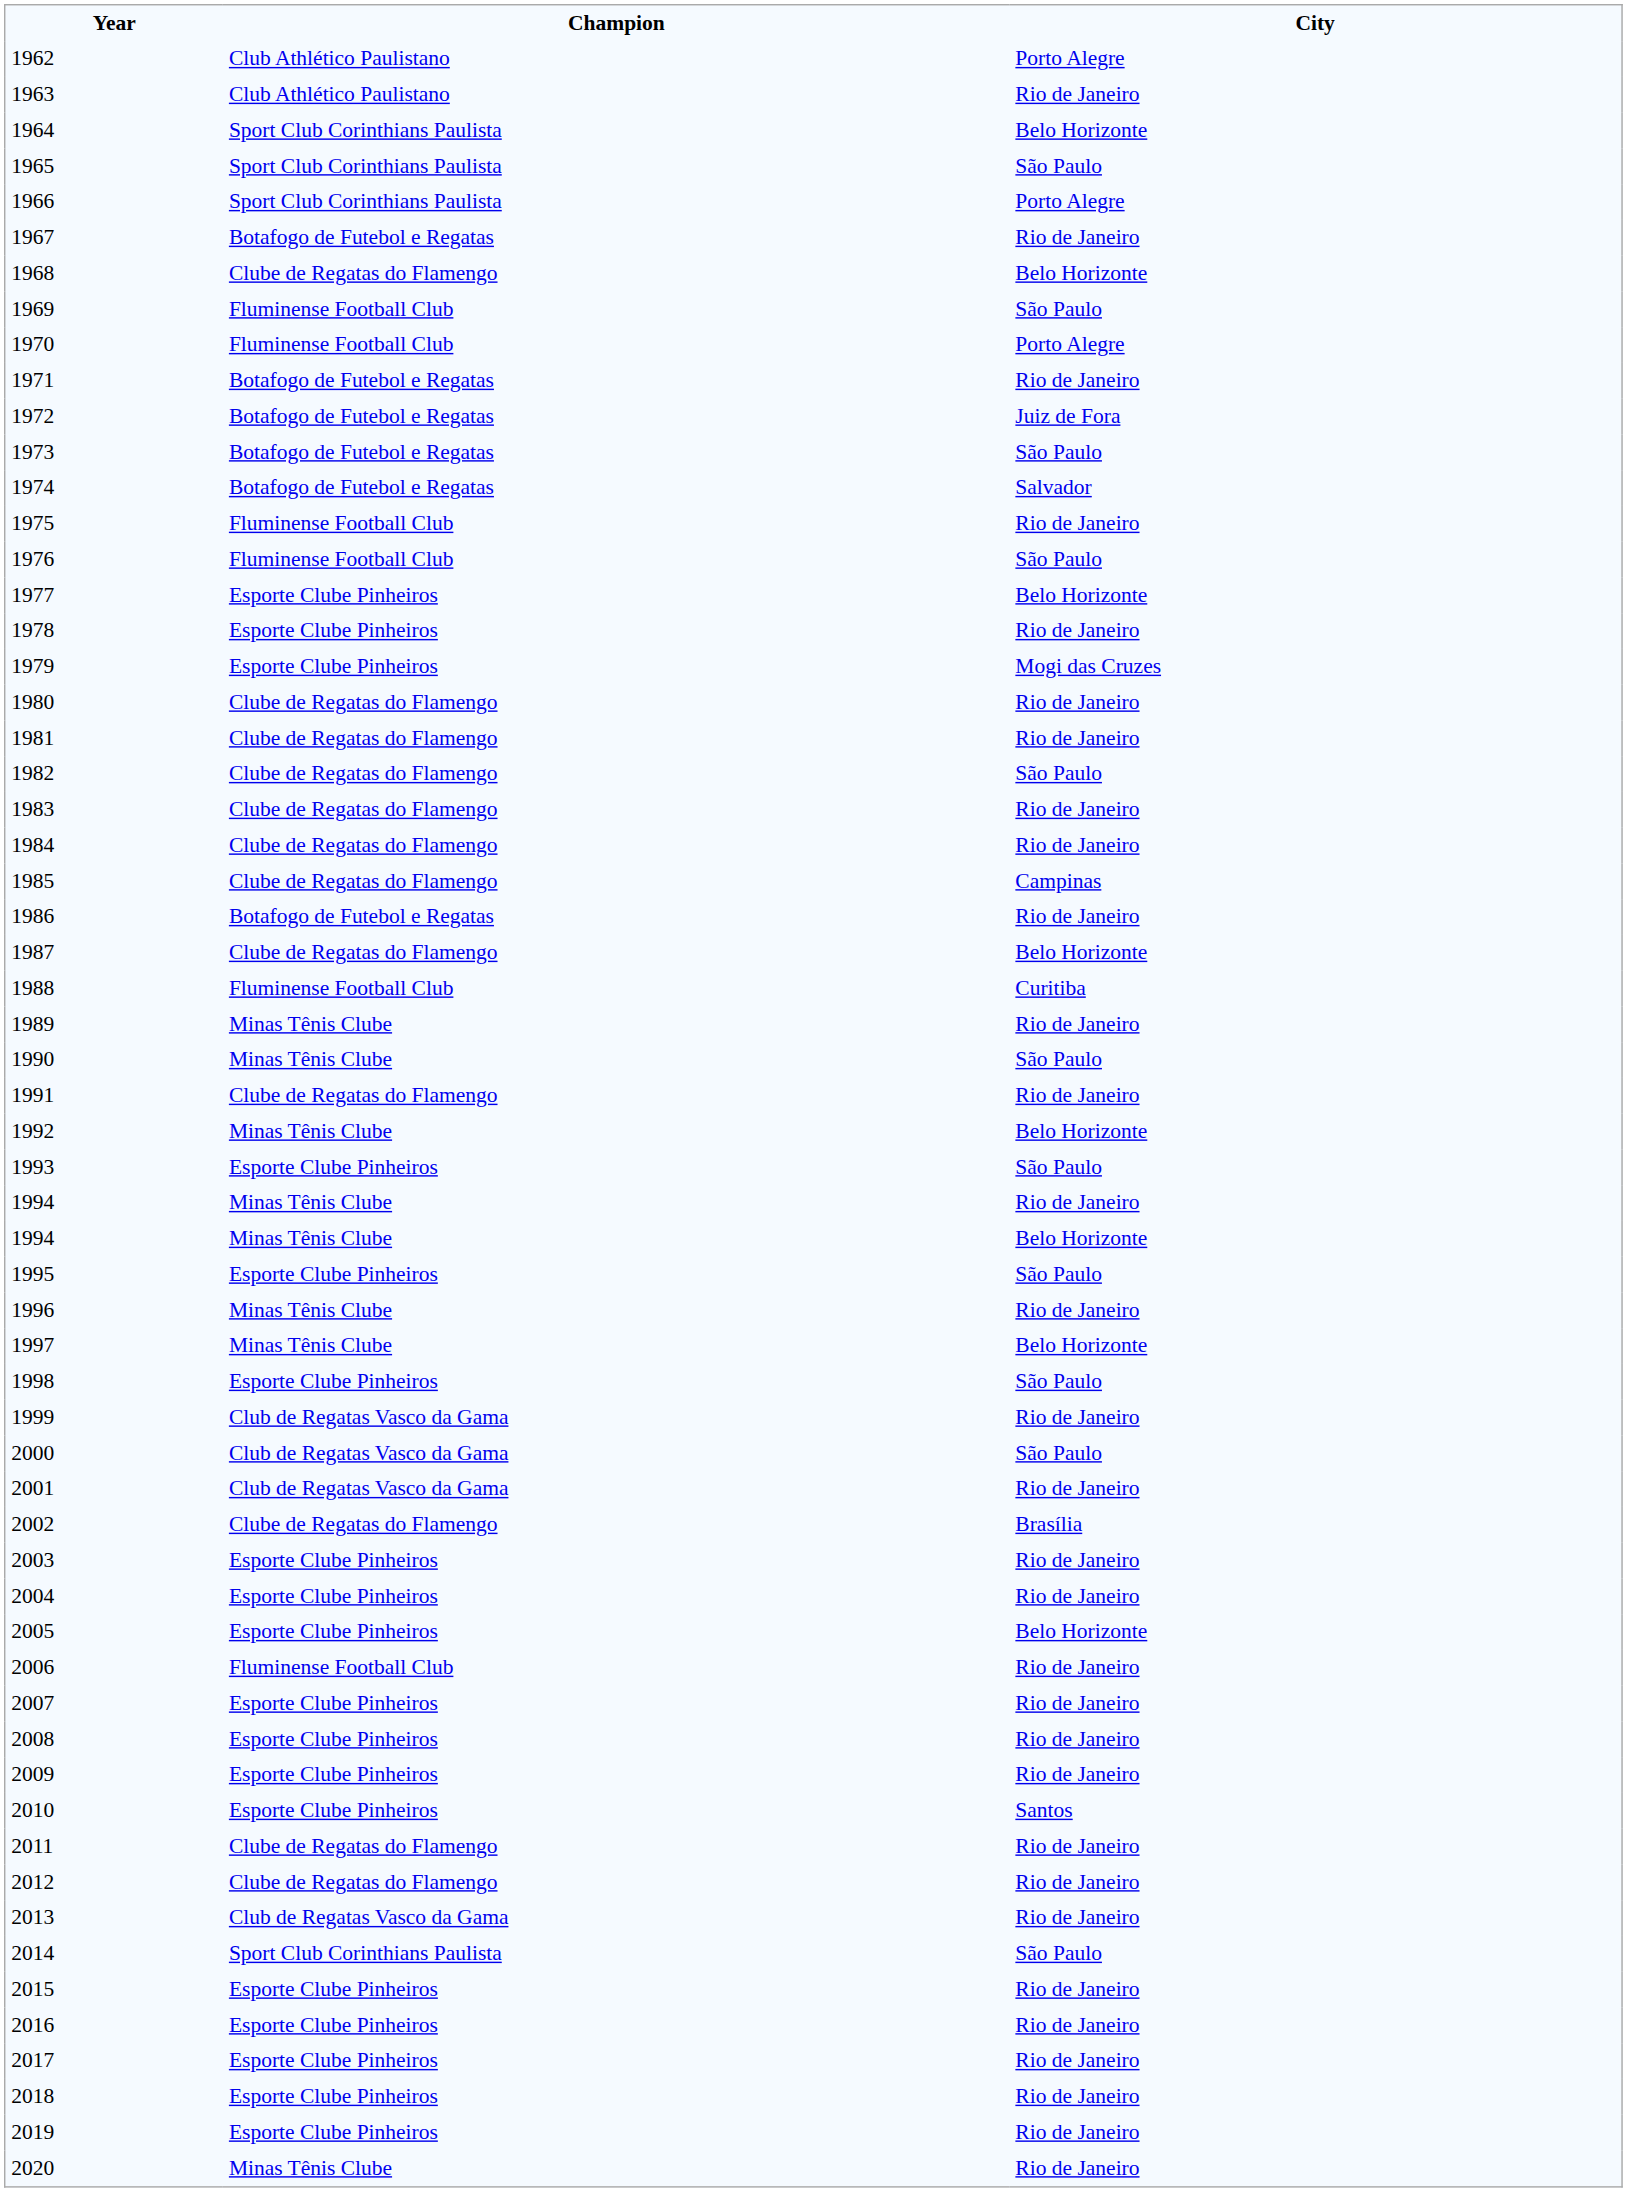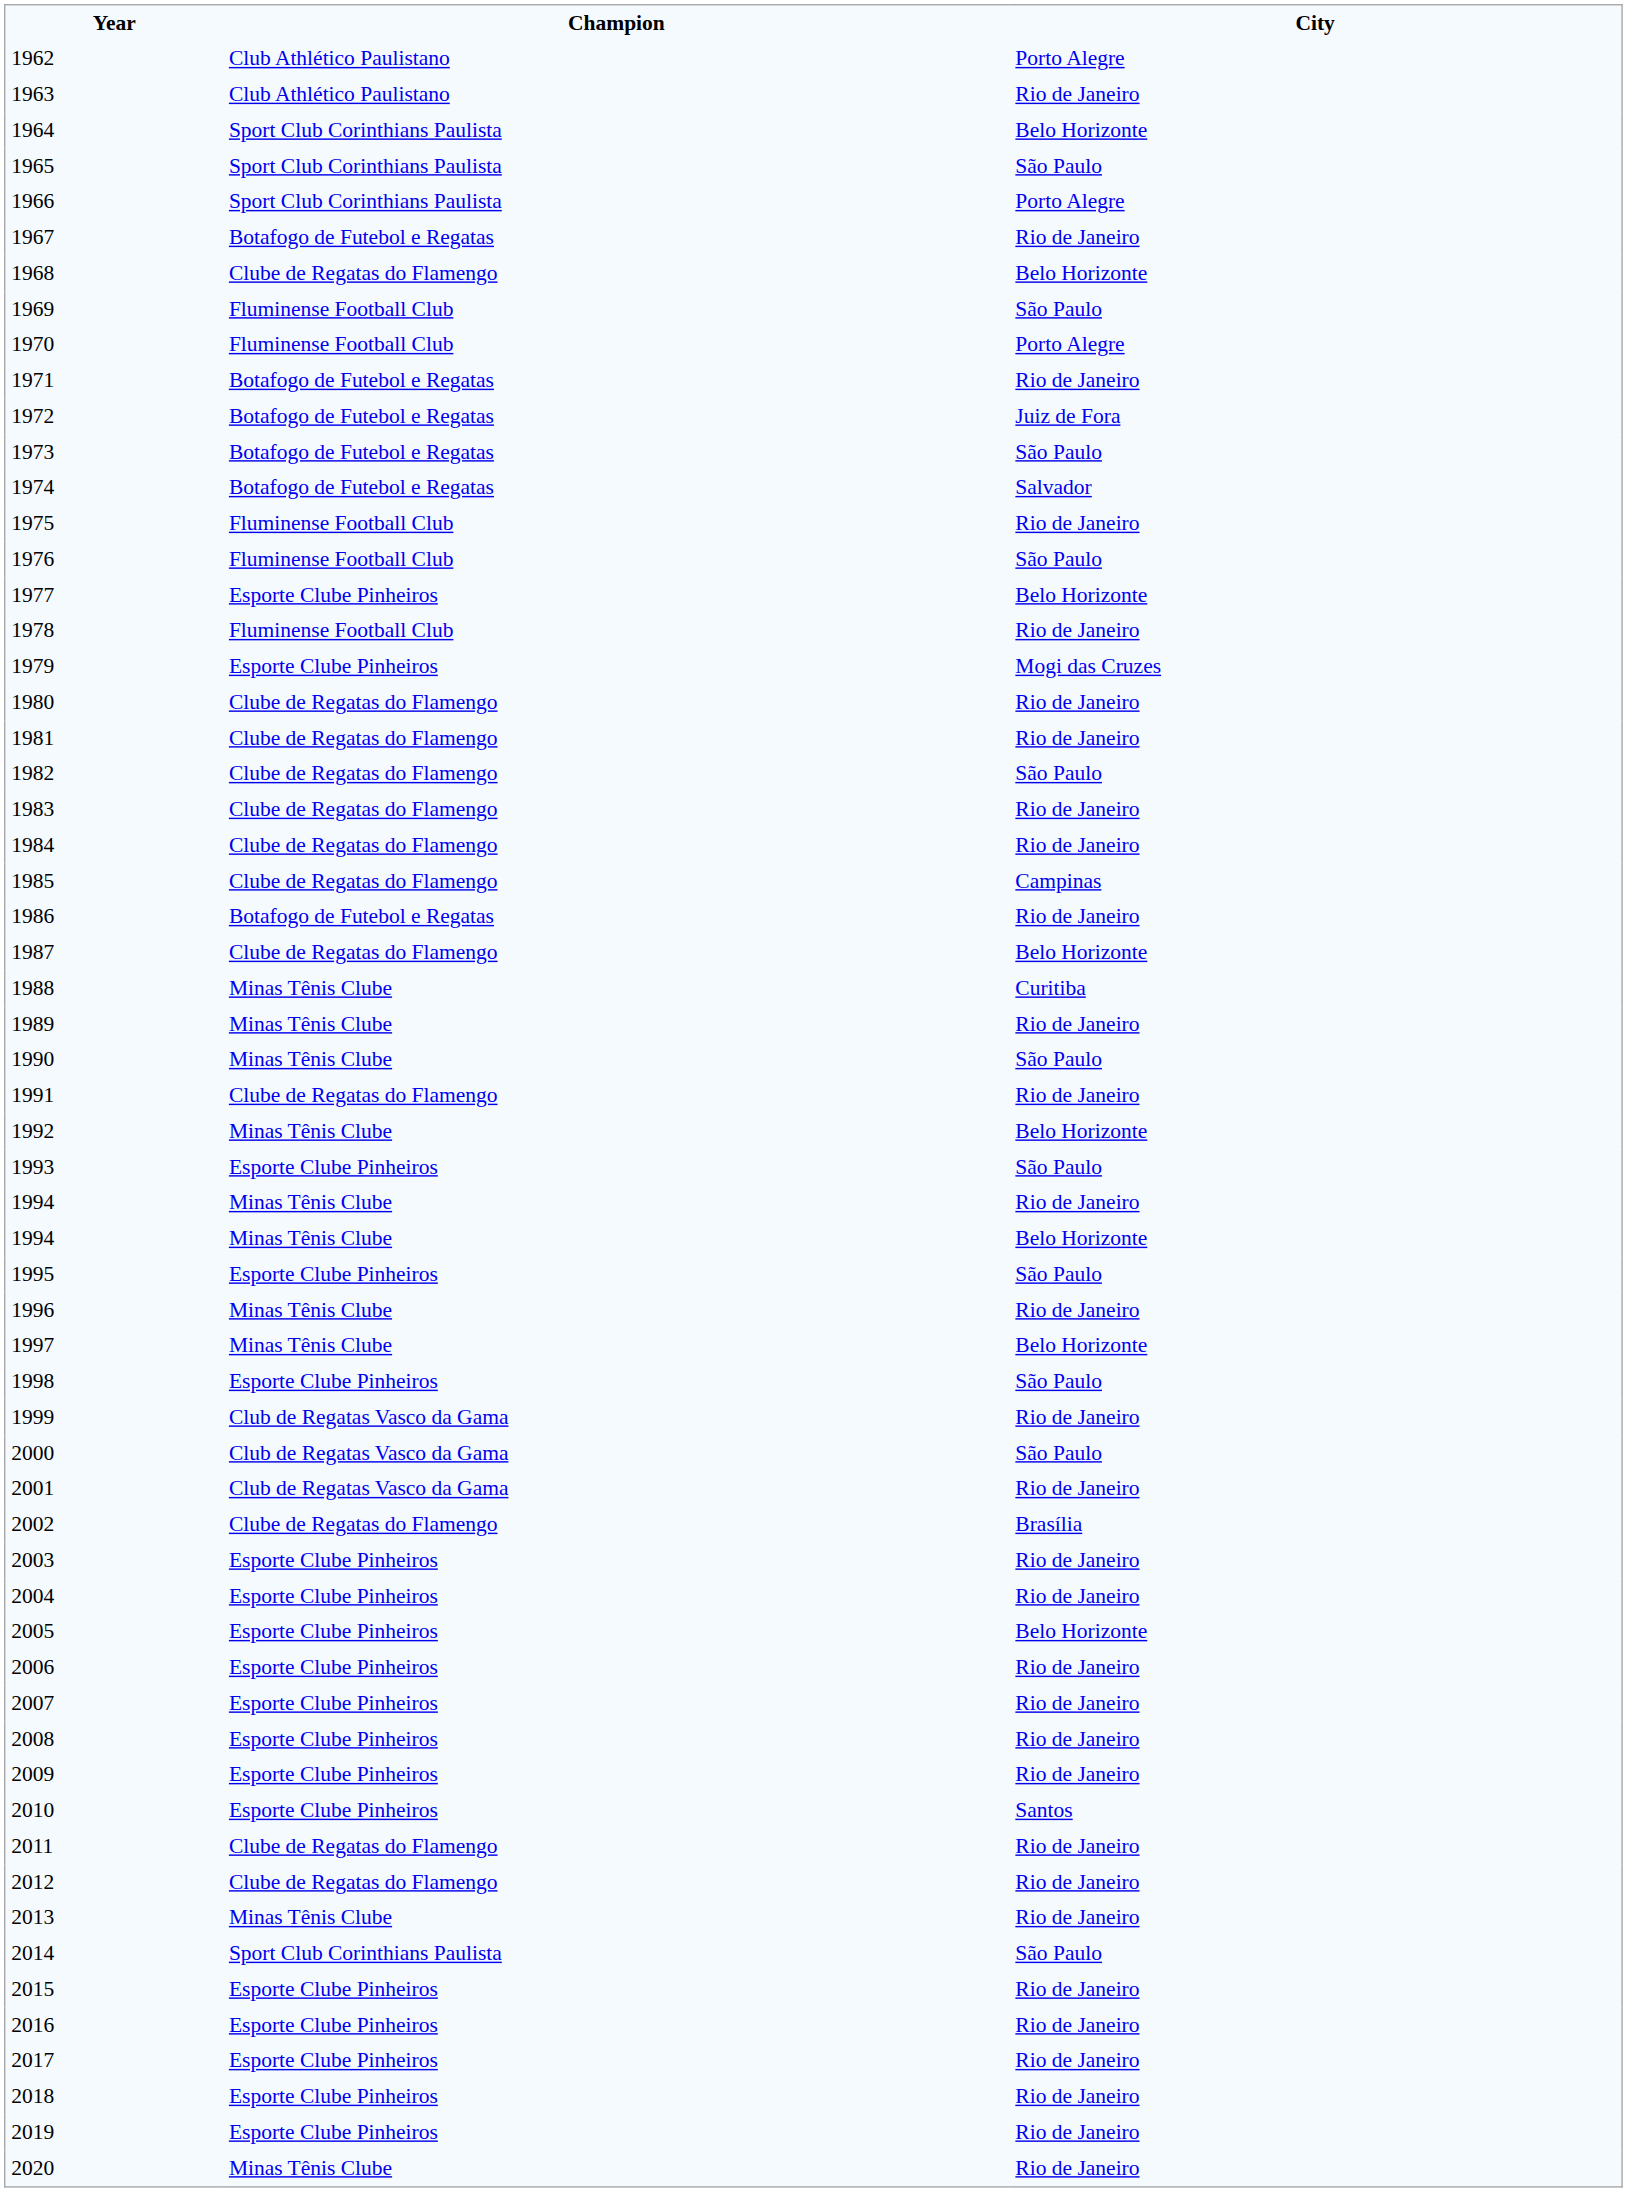 <table cellspacing="0" cellpadding="4" style="margin: 0.5em 1em 0.5em 0; background: #f5faff; border: 1px #aaa solid; border-collapse: collapse; font-size: 94%;">
 <tr>
 <th width="5%">Year</th>
 <th width="18%">Champion</th>
 <th width="14%">City</th>
 </tr>
 <tr>
 <td>1962</td>
 <td><a href='#'>Club Athlético Paulistano</a></td>
 <td><a href='#'>Porto Alegre</a></td>
 </tr>
 <tr>
 <td>1963</td>
 <td><a href='#'>Club Athlético Paulistano</a></td>
 <td><a href='#'>Rio de Janeiro</a></td>
 </tr>
 <tr>
 <td>1964</td>
 <td><a href='#'>Sport Club Corinthians Paulista</a></td>
 <td><a href='#'>Belo Horizonte</a></td>
 </tr>
 <tr>
 <td>1965</td>
 <td><a href='#'>Sport Club Corinthians Paulista</a></td>
 <td><a href='#'>São Paulo</a></td>
 </tr>
 <tr>
 <td>1966</td>
 <td><a href='#'>Sport Club Corinthians Paulista</a></td>
 <td><a href='#'>Porto Alegre</a></td>
 </tr>
 <tr>
 <td>1967</td>
 <td><a href='#'>Botafogo de Futebol e Regatas</a></td>
 <td><a href='#'>Rio de Janeiro</a></td>
 </tr>
 <tr>
 <td>1968</td>
 <td><a href='#'>Clube de Regatas do Flamengo</a></td>
 <td><a href='#'>Belo Horizonte</a></td>
 </tr>
 <tr>
 <td>1969</td>
 <td><a href='#'>Fluminense Football Club</a></td>
 <td><a href='#'>São Paulo</a></td>
 </tr>
 <tr>
 <td>1970</td>
 <td><a href='#'>Fluminense Football Club</a></td>
 <td><a href='#'>Porto Alegre</a></td>
 </tr>
 <tr>
 <td>1971</td>
 <td><a href='#'>Botafogo de Futebol e Regatas</a></td>
 <td><a href='#'>Rio de Janeiro</a></td>
 </tr>
 <tr>
 <td>1972</td>
 <td><a href='#'>Botafogo de Futebol e Regatas</a></td>
 <td><a href='#'>Juiz de Fora</a></td>
 </tr>
 <tr>
 <td>1973</td>
 <td><a href='#'>Botafogo de Futebol e Regatas</a></td>
 <td><a href='#'>São Paulo</a></td>
 </tr>
 <tr>
 <td>1974</td>
 <td><a href='#'>Botafogo de Futebol e Regatas</a></td>
 <td><a href='#'>Salvador</a></td>
 </tr>
 <tr>
 <td>1975</td>
 <td><a href='#'>Fluminense Football Club</a></td>
 <td><a href='#'>Rio de Janeiro</a></td>
 </tr>
 <tr>
 <td>1976</td>
 <td><a href='#'>Fluminense Football Club</a></td>
 <td><a href='#'>São Paulo</a></td>
 </tr>
 <tr>
 <td>1977</td>
 <td><a href='#'>Esporte Clube Pinheiros</a></td>
 <td><a href='#'>Belo Horizonte</a></td>
 </tr>
 <tr>
 <td>1978</td>
-<td><a href='#'>Esporte Clube Pinheiros</a></td>
+<td><a href='#'>Fluminense Football Club</a></td>
 <td><a href='#'>Rio de Janeiro</a></td>
 </tr>
 <tr>
 <td>1979</td>
 <td><a href='#'>Esporte Clube Pinheiros</a></td>
 <td><a href='#'>Mogi das Cruzes</a></td>
 </tr>
 <tr>
 <td>1980</td>
 <td><a href='#'>Clube de Regatas do Flamengo</a></td>
 <td><a href='#'>Rio de Janeiro</a></td>
 </tr>
 <tr>
 <td>1981</td>
 <td><a href='#'>Clube de Regatas do Flamengo</a></td>
 <td><a href='#'>Rio de Janeiro</a></td>
 </tr>
 <tr>
 <td>1982</td>
 <td><a href='#'>Clube de Regatas do Flamengo</a></td>
 <td><a href='#'>São Paulo</a></td>
 </tr>
 <tr>
 <td>1983</td>
 <td><a href='#'>Clube de Regatas do Flamengo</a></td>
 <td><a href='#'>Rio de Janeiro</a></td>
 </tr>
 <tr>
 <td>1984</td>
 <td><a href='#'>Clube de Regatas do Flamengo</a></td>
 <td><a href='#'>Rio de Janeiro</a></td>
 </tr>
 <tr>
 <td>1985</td>
 <td><a href='#'>Clube de Regatas do Flamengo</a></td>
 <td><a href='#'>Campinas</a></td>
 </tr>
 <tr>
 <td>1986</td>
 <td><a href='#'>Botafogo de Futebol e Regatas</a></td>
 <td><a href='#'>Rio de Janeiro</a></td>
 </tr>
 <tr>
 <td>1987</td>
 <td><a href='#'>Clube de Regatas do Flamengo</a></td>
 <td><a href='#'>Belo Horizonte</a></td>
 </tr>
 <tr>
 <td>1988</td>
-<td><a href='#'>Fluminense Football Club</a></td>
+<td><a href='#'>Minas Tênis Clube</a></td>
 <td><a href='#'>Curitiba</a></td>
 </tr>
 <tr>
 <td>1989</td>
 <td><a href='#'>Minas Tênis Clube</a></td>
 <td><a href='#'>Rio de Janeiro</a></td>
 </tr>
 <tr>
 <td>1990</td>
 <td><a href='#'>Minas Tênis Clube</a></td>
 <td><a href='#'>São Paulo</a></td>
 </tr>
 <tr>
 <td>1991</td>
 <td><a href='#'>Clube de Regatas do Flamengo</a></td>
 <td><a href='#'>Rio de Janeiro</a></td>
 </tr>
 <tr>
 <td>1992</td>
 <td><a href='#'>Minas Tênis Clube</a></td>
 <td><a href='#'>Belo Horizonte</a></td>
 </tr>
 <tr>
 <td>1993</td>
 <td><a href='#'>Esporte Clube Pinheiros</a></td>
 <td><a href='#'>São Paulo</a></td>
 </tr>
 <tr>
 <td>1994</td>
 <td><a href='#'>Minas Tênis Clube</a></td>
 <td><a href='#'>Rio de Janeiro</a></td>
 </tr>
 <tr>
 <td>1994</td>
 <td><a href='#'>Minas Tênis Clube</a></td>
 <td><a href='#'>Belo Horizonte</a></td>
 </tr>
 <tr>
 <td>1995</td>
 <td><a href='#'>Esporte Clube Pinheiros</a></td>
 <td><a href='#'>São Paulo</a></td>
 </tr>
 <tr>
 <td>1996</td>
 <td><a href='#'>Minas Tênis Clube</a></td>
 <td><a href='#'>Rio de Janeiro</a></td>
 </tr>
 <tr>
 <td>1997</td>
 <td><a href='#'>Minas Tênis Clube</a></td>
 <td><a href='#'>Belo Horizonte</a></td>
 </tr>
 <tr>
 <td>1998</td>
 <td><a href='#'>Esporte Clube Pinheiros</a></td>
 <td><a href='#'>São Paulo</a></td>
 </tr>
 <tr>
 <td>1999</td>
 <td><a href='#'>Club de Regatas Vasco da Gama</a></td>
 <td><a href='#'>Rio de Janeiro</a></td>
 </tr>
 <tr>
 <td>2000</td>
 <td><a href='#'>Club de Regatas Vasco da Gama</a></td>
 <td><a href='#'>São Paulo</a></td>
 </tr>
 <tr>
 <td>2001</td>
 <td><a href='#'>Club de Regatas Vasco da Gama</a></td>
 <td><a href='#'>Rio de Janeiro</a></td>
 </tr>
 <tr>
 <td>2002</td>
 <td><a href='#'>Clube de Regatas do Flamengo</a></td>
 <td><a href='#'>Brasília</a></td>
 </tr>
 <tr>
 <td>2003</td>
 <td><a href='#'>Esporte Clube Pinheiros</a></td>
 <td><a href='#'>Rio de Janeiro</a></td>
 </tr>
 <tr>
 <td>2004</td>
 <td><a href='#'>Esporte Clube Pinheiros</a></td>
 <td><a href='#'>Rio de Janeiro</a></td>
 </tr>
 <tr>
 <td>2005</td>
 <td><a href='#'>Esporte Clube Pinheiros</a></td>
 <td><a href='#'>Belo Horizonte</a></td>
 </tr>
 <tr>
 <td>2006</td>
-<td><a href='#'>Fluminense Football Club</a></td>
+<td><a href='#'>Esporte Clube Pinheiros</a></td>
 <td><a href='#'>Rio de Janeiro</a></td>
 </tr>
 <tr>
 <td>2007</td>
 <td><a href='#'>Esporte Clube Pinheiros</a></td>
 <td><a href='#'>Rio de Janeiro</a></td>
 </tr>
 <tr>
 <td>2008</td>
 <td><a href='#'>Esporte Clube Pinheiros</a></td>
 <td><a href='#'>Rio de Janeiro</a></td>
 </tr>
 <tr>
 <td>2009</td>
 <td><a href='#'>Esporte Clube Pinheiros</a></td>
 <td><a href='#'>Rio de Janeiro</a></td>
 </tr>
 <tr>
 <td>2010</td>
 <td><a href='#'>Esporte Clube Pinheiros</a></td>
 <td><a href='#'>Santos</a></td>
 </tr>
 <tr>
 <td>2011</td>
 <td><a href='#'>Clube de Regatas do Flamengo</a></td>
 <td><a href='#'>Rio de Janeiro</a></td>
 </tr>
 <tr>
 <td>2012</td>
 <td><a href='#'>Clube de Regatas do Flamengo</a></td>
 <td><a href='#'>Rio de Janeiro</a></td>
 </tr>
 <tr>
 <td>2013</td>
-<td><a href='#'>Club de Regatas Vasco da Gama</a></td>
+<td><a href='#'>Minas Tênis Clube</a></td>
 <td><a href='#'>Rio de Janeiro</a></td>
 </tr>
 <tr>
 <td>2014</td>
 <td><a href='#'>Sport Club Corinthians Paulista</a></td>
 <td><a href='#'>São Paulo</a></td>
 </tr>
 <tr>
 <td>2015</td>
 <td><a href='#'>Esporte Clube Pinheiros</a></td>
 <td><a href='#'>Rio de Janeiro</a></td>
 </tr>
 <tr>
 <td>2016</td>
 <td><a href='#'>Esporte Clube Pinheiros</a></td>
 <td><a href='#'>Rio de Janeiro</a></td>
 </tr>
 <tr>
 <td>2017</td>
 <td><a href='#'>Esporte Clube Pinheiros</a></td>
 <td><a href='#'>Rio de Janeiro</a></td>
 </tr>
 <tr>
 <td>2018</td>
 <td><a href='#'>Esporte Clube Pinheiros</a></td>
 <td><a href='#'>Rio de Janeiro</a></td>
 </tr>
 <tr>
 <td>2019</td>
 <td><a href='#'>Esporte Clube Pinheiros</a></td>
 <td><a href='#'>Rio de Janeiro</a></td>
 </tr>
 <tr>
 <td>2020</td>
 <td><a href='#'>Minas Tênis Clube</a></td>
 <td><a href='#'>Rio de Janeiro</a></td>
 </tr>
 </table>
